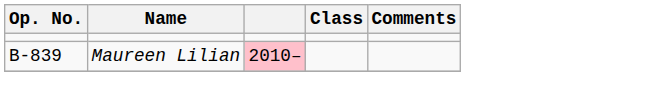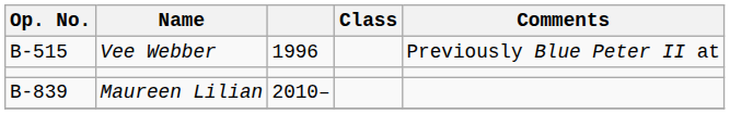 <table class="wikitable">
 <tr>
 <th>Op. No.</th>
 <th>Name</th>
 <th></th>
 <th>Class</th>
 <th>Comments</th>
+</tr>
+<tr>
+<td>B-515</td>
+<td><em>Vee Webber</em></td>
+<td>1996</td>
+<td></td>
+<td>Previously <em>Blue Peter II</em> at </td>
 </tr>
 <tr>
 <td></td>
 <td></td>
 <td></td>
 <td></td>
 <td></td>
 </tr>
 <tr>
 <td>B-839</td>
 <td><em>Maureen Lilian</em></td>
-<td style="background: pink;">2010–</td>
+<td>2010–</td>
 <td></td>
 <td></td>
 </tr>
 <tr>
 </tr>
 </table>
